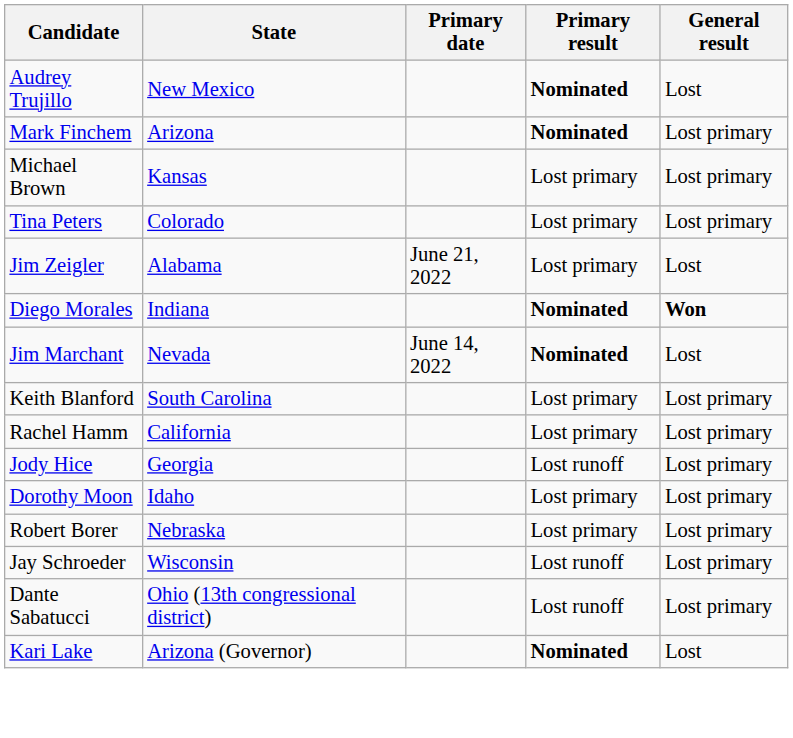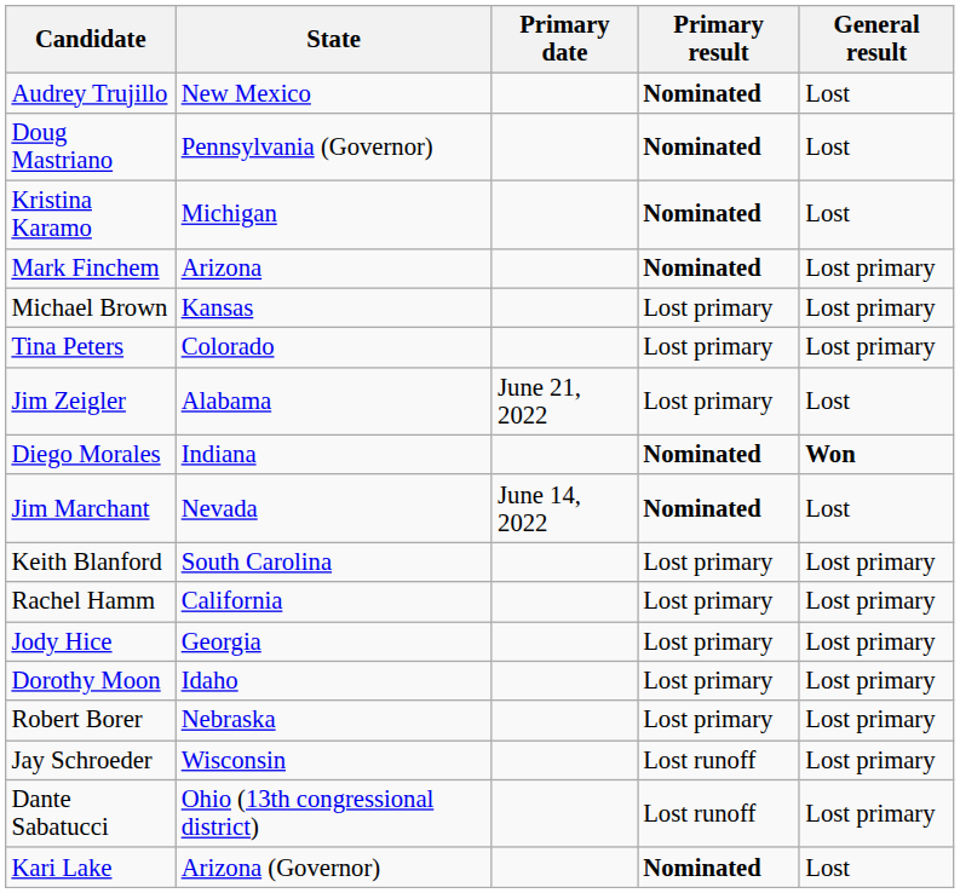 <table class="wikitable sortable">
 <tr>
 <th bgcolor="teal"><span>Candidate</span></th>
 <th bgcolor="teal"><span>State</span></th>
 <th bgcolor="teal"><span>Primary date</span></th>
 <th>Primary result</th>
 <th>General result</th>
 </tr>
 <tr>
 <td><a href='#'>Audrey Trujillo</a></td>
 <td> <a href='#'>New Mexico</a></td>
 <td><strong></strong></td>
 <td><strong></strong> <strong>Nominated</strong></td>
+<td> Lost</td>
+</tr>
+<tr>
+<td><a href='#'>Doug Mastriano</a></td>
+<td> <a href='#'>Pennsylvania</a> (Governor)</td>
+<td><em></em></td>
+<td> <strong>Nominated</strong></td>
+<td> Lost</td>
+</tr>
+<tr>
+<td><a href='#'>Kristina Karamo</a></td>
+<td> <a href='#'>Michigan</a></td>
+<td></td>
+<td> <strong>Nominated</strong></td>
 <td> Lost</td>
 </tr>
 <tr>
 <td><a href='#'>Mark Finchem</a></td>
 <td> <a href='#'>Arizona</a></td>
 <td></td>
 <td> <strong>Nominated</strong></td>
 <td> Lost primary</td>
 </tr>
 <tr>
 <td>Michael Brown</td>
 <td> <a href='#'>Kansas</a></td>
 <td></td>
 <td> Lost primary</td>
 <td> Lost primary</td>
 </tr>
 <tr>
 <td><a href='#'>Tina Peters</a></td>
 <td> <a href='#'>Colorado</a></td>
 <td></td>
 <td> Lost primary</td>
 <td> Lost primary</td>
 </tr>
 <tr>
 <td><a href='#'>Jim Zeigler</a></td>
 <td> <a href='#'>Alabama</a></td>
 <td>June 21, 2022</td>
 <td> Lost primary</td>
 <td> Lost</td>
 </tr>
 <tr>
 <td><a href='#'>Diego Morales</a></td>
 <td> <a href='#'>Indiana</a></td>
 <td></td>
 <td> <strong>Nominated</strong></td>
 <td> <strong>Won</strong></td>
 </tr>
 <tr>
 <td><a href='#'>Jim Marchant</a></td>
 <td> <a href='#'>Nevada</a></td>
 <td>June 14, 2022</td>
 <td> <strong>Nominated</strong></td>
 <td> Lost</td>
 </tr>
 <tr>
 <td>Keith Blanford</td>
 <td> <a href='#'>South Carolina</a></td>
 <td><em></em></td>
 <td> Lost primary</td>
 <td> Lost primary</td>
 </tr>
 <tr>
 <td>Rachel Hamm</td>
 <td> <a href='#'>California</a></td>
 <td><em></em></td>
 <td> Lost primary</td>
 <td> Lost primary</td>
 </tr>
 <tr>
 <td><a href='#'>Jody Hice</a></td>
 <td> <a href='#'>Georgia</a></td>
 <td></td>
-<td> Lost runoff</td>
+<td> Lost primary</td>
 <td> Lost primary</td>
 </tr>
 <tr>
 <td><a href='#'>Dorothy Moon</a></td>
 <td> <a href='#'>Idaho</a></td>
 <td></td>
 <td> Lost primary</td>
 <td> Lost primary</td>
 </tr>
 <tr>
 <td>Robert Borer</td>
 <td> <a href='#'>Nebraska</a></td>
 <td></td>
 <td> Lost primary</td>
 <td> Lost primary</td>
 </tr>
 <tr>
 <td>Jay Schroeder</td>
 <td> <a href='#'>Wisconsin</a></td>
 <td></td>
 <td> Lost runoff</td>
 <td> Lost primary</td>
 </tr>
 <tr>
 <td>Dante Sabatucci</td>
 <td> <a href='#'>Ohio</a> (<a href='#'>13th congressional district</a>)</td>
 <td></td>
 <td> Lost runoff</td>
 <td> Lost primary</td>
 </tr>
 <tr>
 <td><a href='#'>Kari Lake</a></td>
 <td> <a href='#'>Arizona</a> (Governor)</td>
 <td></td>
 <td> <strong>Nominated</strong></td>
 <td> Lost</td>
 </tr>
 </table>
